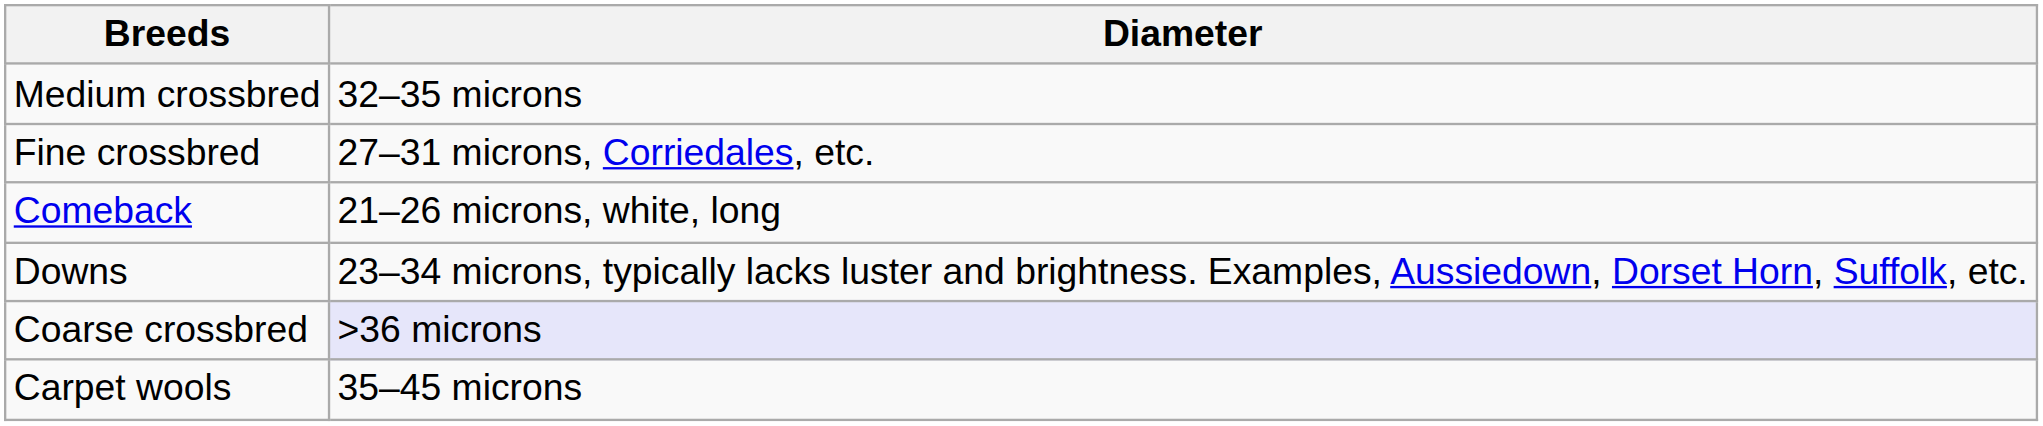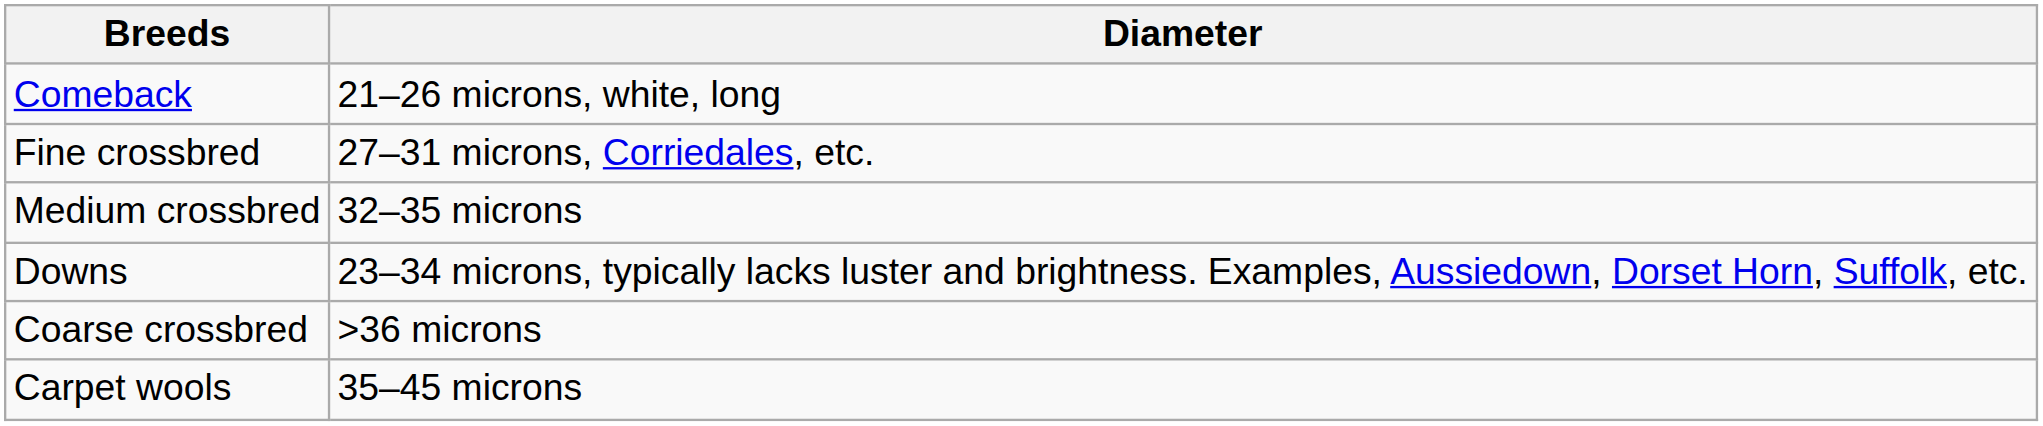 <table class="wikitable">
 <tr>
 <th>Breeds</th>
 <th>Diameter</th>
 </tr>
 <tr>
-<td>Medium crossbred</td>
-<td>32–35 microns</td>
+<td><a href='#'>Comeback</a></td>
+<td>21–26 microns, white,  long</td>
 </tr>
 <tr>
 <td>Fine crossbred</td>
 <td>27–31 microns, <a href='#'>Corriedales</a>, etc.</td>
 </tr>
 <tr>
-<td><a href='#'>Comeback</a></td>
-<td>21–26 microns, white,  long</td>
+<td>Medium crossbred</td>
+<td>32–35 microns</td>
 </tr>
 <tr>
 <td>Downs</td>
 <td>23–34 microns, typically lacks luster and brightness. Examples, <a href='#'>Aussiedown</a>, <a href='#'>Dorset Horn</a>, <a href='#'>Suffolk</a>, etc.</td>
 </tr>
 <tr>
 <td>Coarse crossbred</td>
-<td style="background: lavender;">>36 microns</td>
+<td>>36 microns</td>
 </tr>
 <tr>
 <td>Carpet wools</td>
 <td>35–45 microns</td>
 </tr>
 </table>
